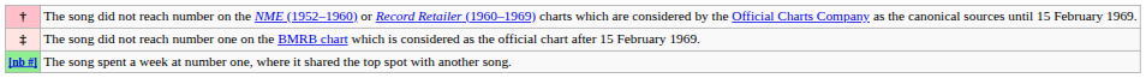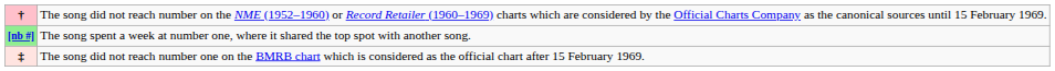 <table class="wikitable plainrowheaders" style="font-size:90%;">
 <tr>
 <th scope=row style="background-color:pink">†</th>
 <td>The song did not reach number on the <a href='#'><em>NME</em> (1952–1960)</a> or <a href='#'><em>Record Retailer</em> (1960–1969)</a> charts which are considered by the <a href='#'>Official Charts Company</a> as the canonical sources until 15 February 1969.</td>
 </tr>
 <tr>
+<th scope=row style="background-color:lightgreen; white-space:nowrap;"><a href='#'><small>[nb #]</small></a></th>
+<td>The song spent a week at number one, where it shared the top spot with another song.</td>
+</tr>
+<tr>
 <th scope=row style="background-color:mistyrose">‡</th>
 <td>The song did not reach number one on the <a href='#'>BMRB chart</a> which is considered as the official chart after 15 February 1969.</td>
 </tr>
-<tr>
-<th scope=row style="background-color:lightgreen; white-space:nowrap;"><a href='#'><small>[nb #]</small></a></th>
-<td>The song spent a week at number one, where it shared the top spot with another song.</td>
-</tr>
 </table>
